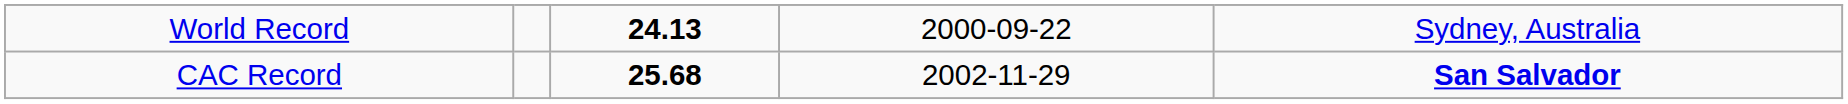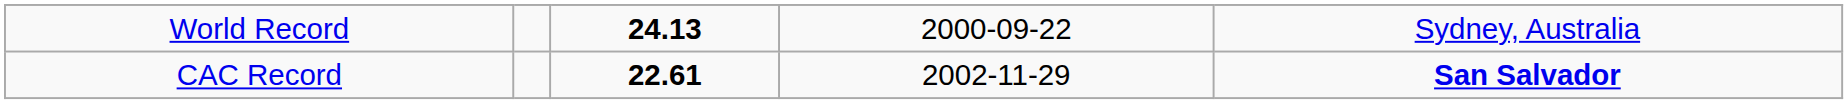 <table class="wikitable" style=" text-align:center; font-size:95%;" width="75%">
 <tr>
 <td><a href='#'>World Record</a></td>
 <td></td>
 <td><strong>24.13</strong></td>
 <td>2000-09-22</td>
 <td> <a href='#'>Sydney, Australia</a></td>
 </tr>
 <tr>
 <td><a href='#'>CAC Record</a></td>
 <td></td>
-<td><strong>25.68</strong></td>
+<td><strong>22.61</strong></td>
 <td>2002-11-29</td>
 <td><strong> <a href='#'>San Salvador</a></strong></td>
 </tr>
 </table>
